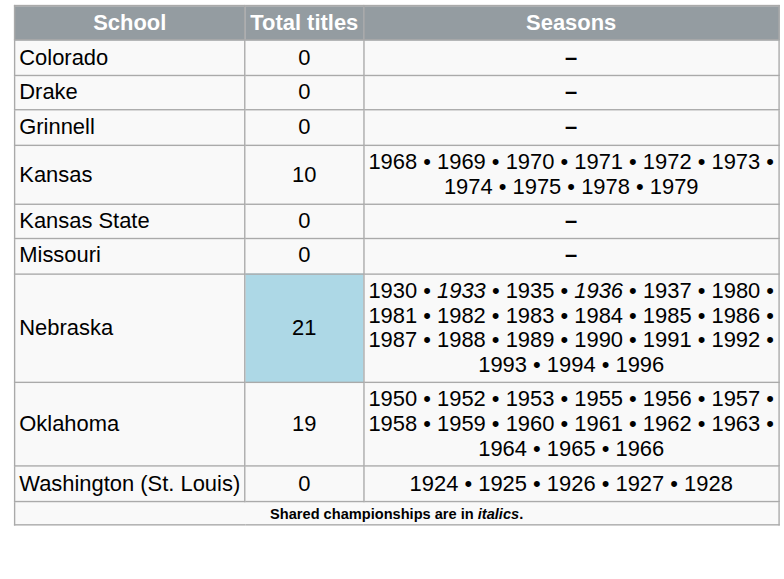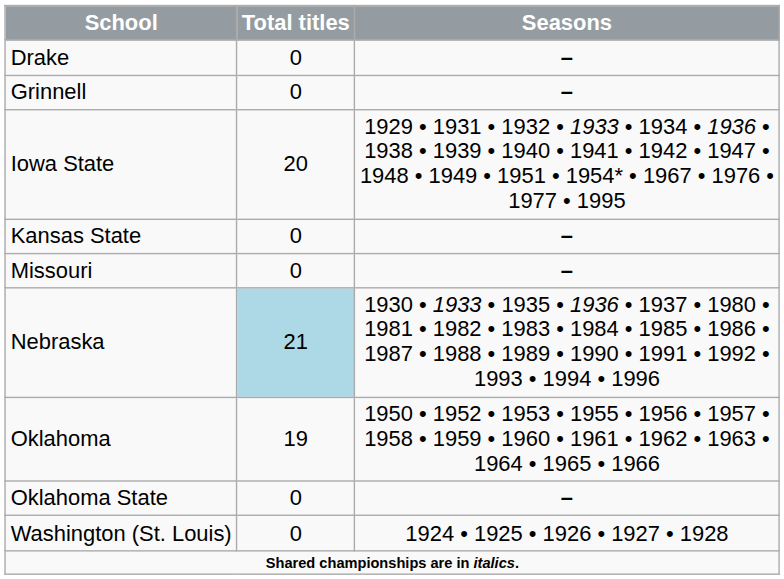 <table class="wikitable" align="right" width="auto">
 <tr>
 </tr>
 <tr>
 <th style="background:#949CA1;color:white;">School</th>
 <th style="background:#949CA1;color:white;">Total titles</th>
 <th style="background:#949CA1;color:white;">Seasons</th>
-</tr>
-<tr>
-<td>Colorado</td>
-<td align="center">0</td>
-<td align="center"><strong>–</strong></td>
 </tr>
 <tr>
 <td>Drake</td>
 <td align="center">0</td>
 <td align="center"><strong>–</strong></td>
 </tr>
 <tr>
 <td>Grinnell</td>
 <td align="center">0</td>
 <td align="center"><strong>–</strong></td>
 </tr>
 <tr>
-<td>Kansas</td>
-<td align="center">10</td>
-<td align="center">1968 • 1969 • 1970 • 1971 • 1972 • 1973 •<br>1974 • 1975 • 1978 • 1979</td>
+<td>Iowa State</td>
+<td align="center">20</td>
+<td align="center">1929 • 1931 • 1932 • <em>1933</em> • 1934 • <em>1936</em> •<br>1938 • 1939 • 1940 • 1941 • 1942 • 1947 •<br>1948 • 1949 • 1951 • 1954* • 1967 • 1976 •<br>1977 • 1995</td>
 </tr>
 <tr>
 <td>Kansas State</td>
 <td align="center">0</td>
 <td align="center"><strong>–</strong></td>
 </tr>
 <tr>
 <td>Missouri</td>
 <td align="center">0</td>
 <td align="center"><strong>–</strong></td>
 </tr>
 <tr>
 <td>Nebraska</td>
 <td align="center" style="background: lightblue;">21</td>
 <td align="center">1930 • <em>1933</em> • 1935 • <em>1936</em> • 1937 • 1980 •<br>1981 • 1982 • 1983 • 1984 • 1985 • 1986 •<br>1987 • 1988 • 1989 • 1990 • 1991 • 1992 •<br>1993 • 1994 • 1996</td>
 </tr>
 <tr>
 <td>Oklahoma</td>
 <td align="center">19</td>
 <td align="center">1950 • 1952 • 1953 • 1955 • 1956 • 1957 •<br>1958 • 1959 • 1960 • 1961 • 1962 • 1963 •<br>1964 • 1965 • 1966</td>
 </tr>
 <tr>
+<td>Oklahoma State</td>
+<td align="center">0</td>
+<td align="center"><strong>–</strong></td>
+</tr>
+<tr>
 <td>Washington (St. Louis)</td>
 <td align="center">0</td>
 <td align="center">1924 • 1925 • 1926 • 1927 • 1928</td>
 </tr>
 <tr>
 <td colspan="3"  style="font-size:8pt; text-align:center;"><strong>Shared championships are in <em>italics</em>.</strong></td>
 </tr>
 </table>
